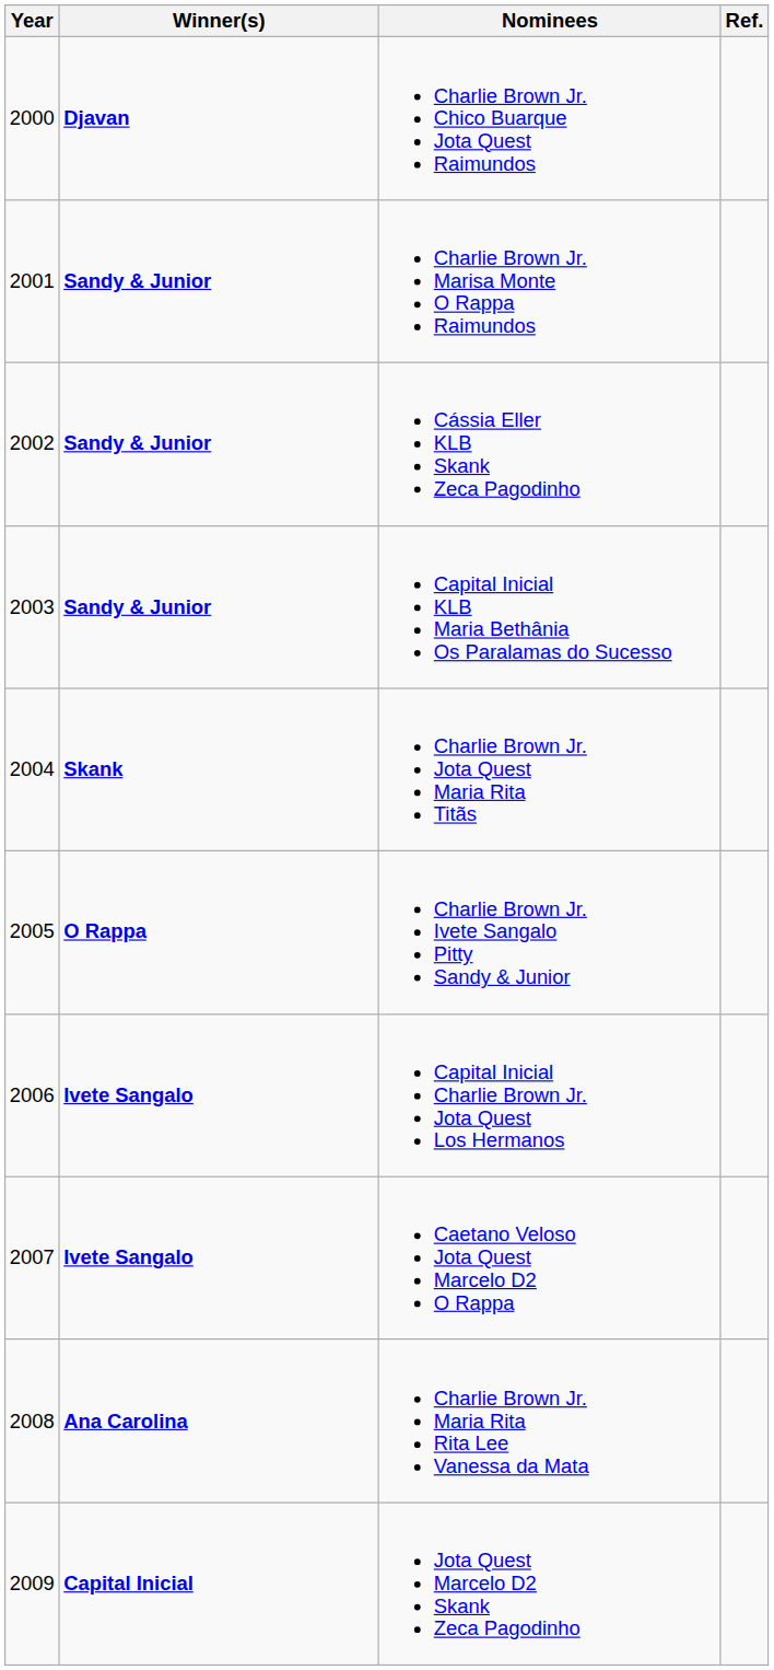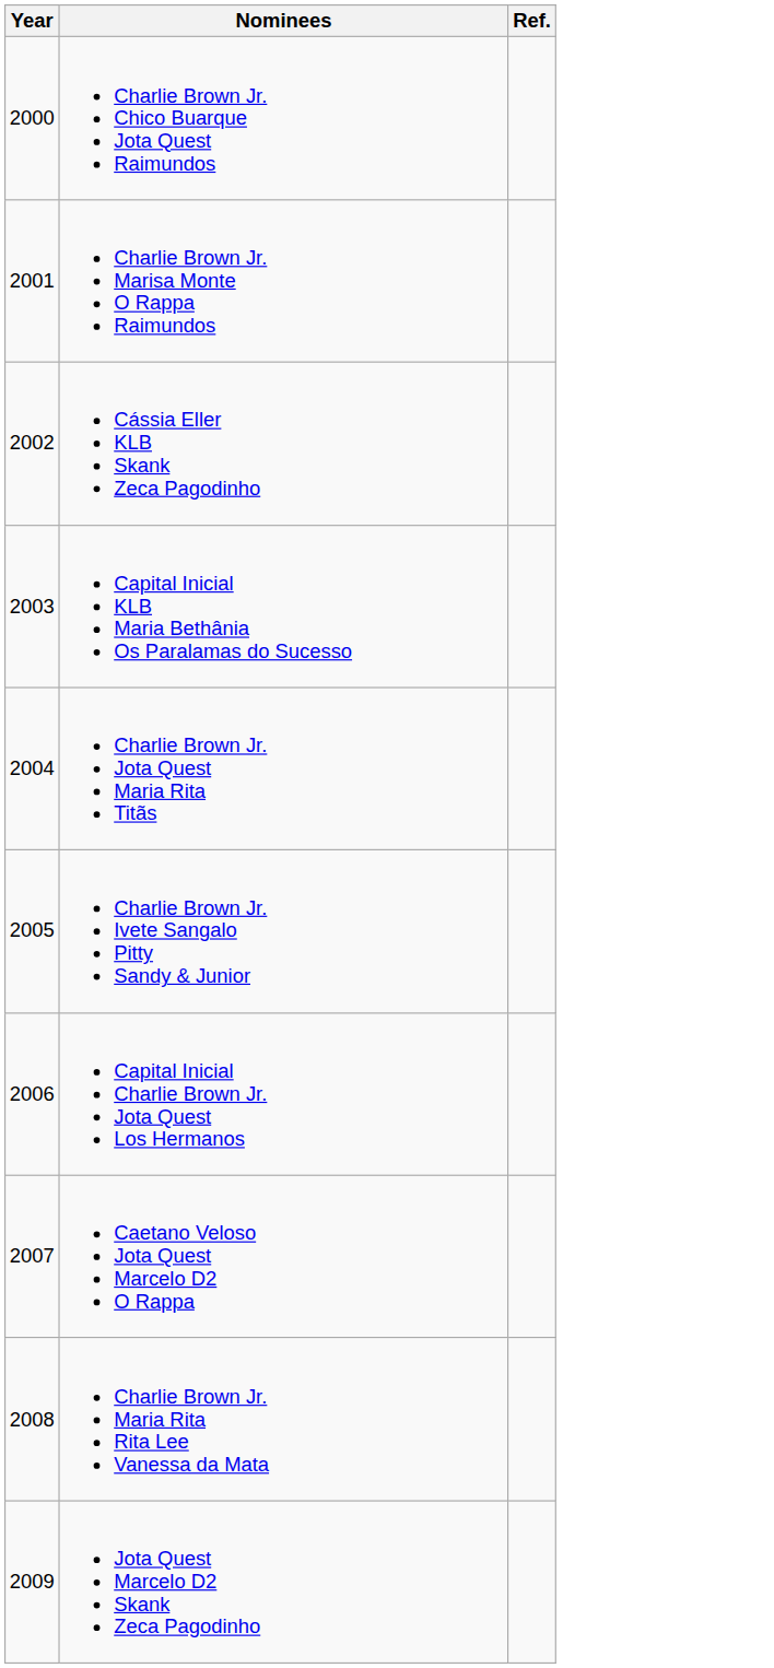 <table class="wikitable sortable">
 <tr>
 <th style="width:5px;"><strong>Year</strong></th>
-<th style="width:350px;"><strong>Winner(s)</strong></th>
 <th style="width:350px;"><strong>Nominees</strong></th>
 <th class="unsortable">Ref.</th>
 </tr>
 <tr>
 <td align="center">2000</td>
-<td><strong><a href='#'>Djavan</a></strong></td>
 <td><br><ul><li><a href='#'>Charlie Brown Jr.</a></li><li><a href='#'>Chico Buarque</a></li><li><a href='#'>Jota Quest</a></li><li><a href='#'>Raimundos</a></li></ul></td>
 <td></td>
 </tr>
 <tr>
 <td align="center">2001</td>
-<td><strong><a href='#'>Sandy & Junior</a></strong></td>
 <td><br><ul><li><a href='#'>Charlie Brown Jr.</a></li><li><a href='#'>Marisa Monte</a></li><li><a href='#'>O Rappa</a></li><li><a href='#'>Raimundos</a></li></ul></td>
 <td></td>
 </tr>
 <tr>
 <td align="center">2002</td>
-<td><strong><a href='#'>Sandy & Junior</a></strong></td>
 <td><br><ul><li><a href='#'>Cássia Eller</a></li><li><a href='#'>KLB</a></li><li><a href='#'>Skank</a></li><li><a href='#'>Zeca Pagodinho</a></li></ul></td>
 <td></td>
 </tr>
 <tr>
 <td align="center">2003</td>
-<td><strong><a href='#'>Sandy & Junior</a></strong></td>
 <td><br><ul><li><a href='#'>Capital Inicial</a></li><li><a href='#'>KLB</a></li><li><a href='#'>Maria Bethânia</a></li><li><a href='#'>Os Paralamas do Sucesso</a></li></ul></td>
 <td></td>
 </tr>
 <tr>
 <td align="center">2004</td>
-<td><strong><a href='#'>Skank</a></strong></td>
 <td><br><ul><li><a href='#'>Charlie Brown Jr.</a></li><li><a href='#'>Jota Quest</a></li><li><a href='#'>Maria Rita</a></li><li><a href='#'>Titãs</a></li></ul></td>
 <td></td>
 </tr>
 <tr>
 <td align="center">2005</td>
-<td><strong><a href='#'>O Rappa</a></strong></td>
 <td><br><ul><li><a href='#'>Charlie Brown Jr.</a></li><li><a href='#'>Ivete Sangalo</a></li><li><a href='#'>Pitty</a></li><li><a href='#'>Sandy & Junior</a></li></ul></td>
 <td></td>
 </tr>
 <tr>
 <td align="center">2006</td>
-<td><strong><a href='#'>Ivete Sangalo</a></strong></td>
 <td><br><ul><li><a href='#'>Capital Inicial</a></li><li><a href='#'>Charlie Brown Jr.</a></li><li><a href='#'>Jota Quest</a></li><li><a href='#'>Los Hermanos</a></li></ul></td>
 <td></td>
 </tr>
 <tr>
 <td align="center">2007</td>
-<td><strong><a href='#'>Ivete Sangalo</a></strong></td>
 <td><br><ul><li><a href='#'>Caetano Veloso</a></li><li><a href='#'>Jota Quest</a></li><li><a href='#'>Marcelo D2</a></li><li><a href='#'>O Rappa</a></li></ul></td>
 <td></td>
 </tr>
 <tr>
 <td align="center">2008</td>
-<td><strong><a href='#'>Ana Carolina</a></strong></td>
 <td><br><ul><li><a href='#'>Charlie Brown Jr.</a></li><li><a href='#'>Maria Rita</a></li><li><a href='#'>Rita Lee</a></li><li><a href='#'>Vanessa da Mata</a></li></ul></td>
 <td></td>
 </tr>
 <tr>
 <td align="center">2009</td>
-<td><strong><a href='#'>Capital Inicial</a></strong></td>
 <td><br><ul><li><a href='#'>Jota Quest</a></li><li><a href='#'>Marcelo D2</a></li><li><a href='#'>Skank</a></li><li><a href='#'>Zeca Pagodinho</a></li></ul></td>
 <td></td>
 </tr>
 </table>
